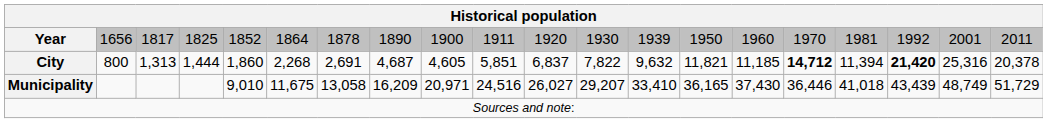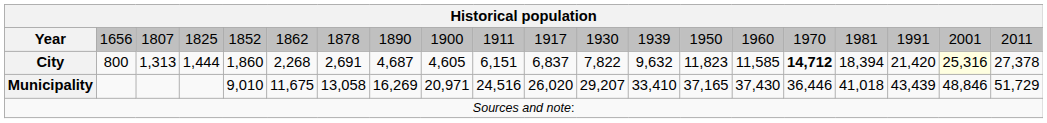 <table class="wikitable center">
 <tr>
 <th colspan="20">Historical population</th>
 </tr>
 <tr style="background:silver; text-align:center;">
 <th>Year</th>
 <td>1656</td>
-<td>1817</td>
+<td>1807</td>
 <td>1825</td>
 <td>1852</td>
-<td>1864</td>
+<td>1862</td>
 <td>1878</td>
 <td>1890</td>
 <td>1900</td>
 <td>1911</td>
-<td>1920</td>
+<td>1917</td>
 <td>1930</td>
 <td>1939</td>
 <td>1950</td>
 <td>1960</td>
 <td>1970</td>
 <td>1981</td>
-<td>1992</td>
+<td>1991</td>
 <td>2001</td>
 <td>2011</td>
 </tr>
 <tr style="text-align:center;">
 <th>City</th>
 <td>800</td>
 <td>1,313</td>
 <td>1,444</td>
 <td>1,860</td>
 <td>2,268</td>
 <td>2,691</td>
 <td>4,687</td>
 <td>4,605</td>
-<td>5,851</td>
+<td>6,151</td>
 <td>6,837</td>
 <td>7,822</td>
 <td>9,632</td>
-<td>11,821</td>
-<td>11,185</td>
+<td>11,823</td>
+<td>11,585</td>
 <td><strong>14,712</strong></td>
-<td>11,394</td>
-<td><strong>21,420</strong></td>
-<td>25,316</td>
-<td>20,378</td>
+<td>18,394</td>
+<td>21,420</td>
+<td style="background: lightyellow;">25,316</td>
+<td>27,378</td>
 </tr>
 <tr>
 <th>Municipality</th>
 <td></td>
 <td></td>
 <td></td>
 <td>9,010</td>
 <td>11,675</td>
 <td>13,058</td>
-<td>16,209</td>
+<td>16,269</td>
 <td>20,971</td>
 <td>24,516</td>
-<td>26,027</td>
+<td>26,020</td>
 <td>29,207</td>
 <td>33,410</td>
-<td>36,165</td>
+<td>37,165</td>
 <td>37,430</td>
 <td>36,446</td>
 <td>41,018</td>
 <td>43,439</td>
-<td>48,749</td>
+<td>48,846</td>
 <td>51,729</td>
 </tr>
 <tr>
 <td colspan="20" style="text-align:center;font-size:85%"><em>Sources and note</em>:</td>
 </tr>
 </table>
